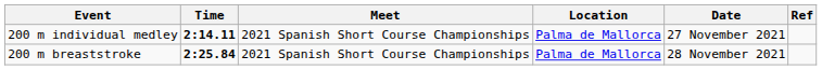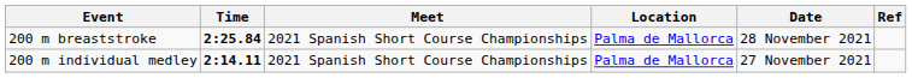 <table class="wikitable">
 <tr>
 <th>Event</th>
 <th>Time</th>
 <th>Meet</th>
 <th>Location</th>
 <th>Date</th>
 <th>Ref</th>
 </tr>
 <tr>
+<td>200 m breaststroke</td>
+<td style="text-align:center;"><strong>2:25.84</strong></td>
+<td>2021 Spanish Short Course Championships</td>
+<td><a href='#'>Palma de Mallorca</a></td>
+<td>28 November 2021</td>
+<td></td>
+</tr>
+<tr>
 <td>200 m individual medley</td>
 <td style="text-align:center;"><strong>2:14.11</strong></td>
 <td>2021 Spanish Short Course Championships</td>
 <td><a href='#'>Palma de Mallorca</a></td>
 <td>27 November 2021</td>
 <td></td>
 </tr>
-<tr>
-<td>200 m breaststroke</td>
-<td style="text-align:center;"><strong>2:25.84</strong></td>
-<td>2021 Spanish Short Course Championships</td>
-<td><a href='#'>Palma de Mallorca</a></td>
-<td>28 November 2021</td>
-<td></td>
-</tr>
 </table>
